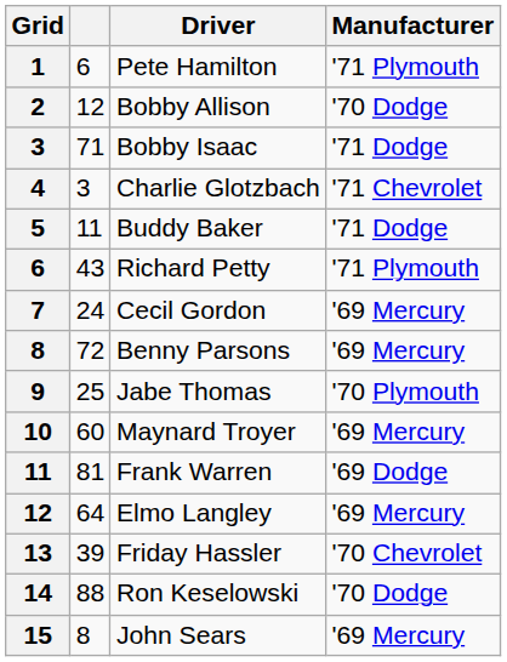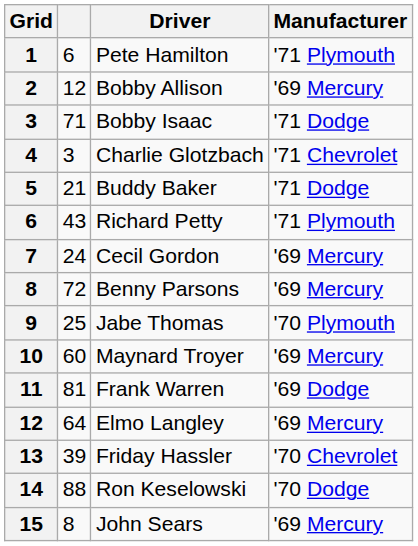 <table class="wikitable">
 <tr>
 <th>Grid</th>
 <th></th>
 <th>Driver</th>
 <th>Manufacturer</th>
 </tr>
 <tr>
 <th>1</th>
 <td>6</td>
 <td>Pete Hamilton</td>
 <td>'71 <a href='#'>Plymouth</a></td>
 </tr>
 <tr>
 <th>2</th>
 <td>12</td>
 <td>Bobby Allison</td>
-<td>'70 <a href='#'>Dodge</a></td>
+<td>'69 <a href='#'>Mercury</a></td>
 </tr>
 <tr>
 <th>3</th>
 <td>71</td>
 <td>Bobby Isaac</td>
 <td>'71 <a href='#'>Dodge</a></td>
 </tr>
 <tr>
 <th>4</th>
 <td>3</td>
 <td>Charlie Glotzbach</td>
 <td>'71 <a href='#'>Chevrolet</a></td>
 </tr>
 <tr>
 <th>5</th>
-<td>11</td>
+<td>21</td>
 <td>Buddy Baker</td>
 <td>'71 <a href='#'>Dodge</a></td>
 </tr>
 <tr>
 <th>6</th>
 <td>43</td>
 <td>Richard Petty</td>
 <td>'71 <a href='#'>Plymouth</a></td>
 </tr>
 <tr>
 <th>7</th>
 <td>24</td>
 <td>Cecil Gordon</td>
 <td>'69 <a href='#'>Mercury</a></td>
 </tr>
 <tr>
 <th>8</th>
 <td>72</td>
 <td>Benny Parsons</td>
 <td>'69 <a href='#'>Mercury</a></td>
 </tr>
 <tr>
 <th>9</th>
 <td>25</td>
 <td>Jabe Thomas</td>
 <td>'70 <a href='#'>Plymouth</a></td>
 </tr>
 <tr>
 <th>10</th>
 <td>60</td>
 <td>Maynard Troyer</td>
 <td>'69 <a href='#'>Mercury</a></td>
 </tr>
 <tr>
 <th>11</th>
 <td>81</td>
 <td>Frank Warren</td>
 <td>'69 <a href='#'>Dodge</a></td>
 </tr>
 <tr>
 <th>12</th>
 <td>64</td>
 <td>Elmo Langley</td>
 <td>'69 <a href='#'>Mercury</a></td>
 </tr>
 <tr>
 <th>13</th>
 <td>39</td>
 <td>Friday Hassler</td>
 <td>'70 <a href='#'>Chevrolet</a></td>
 </tr>
 <tr>
 <th>14</th>
 <td>88</td>
 <td>Ron Keselowski</td>
 <td>'70 <a href='#'>Dodge</a></td>
 </tr>
 <tr>
 <th>15</th>
 <td>8</td>
 <td>John Sears</td>
 <td>'69 <a href='#'>Mercury</a></td>
 </tr>
 </table>
